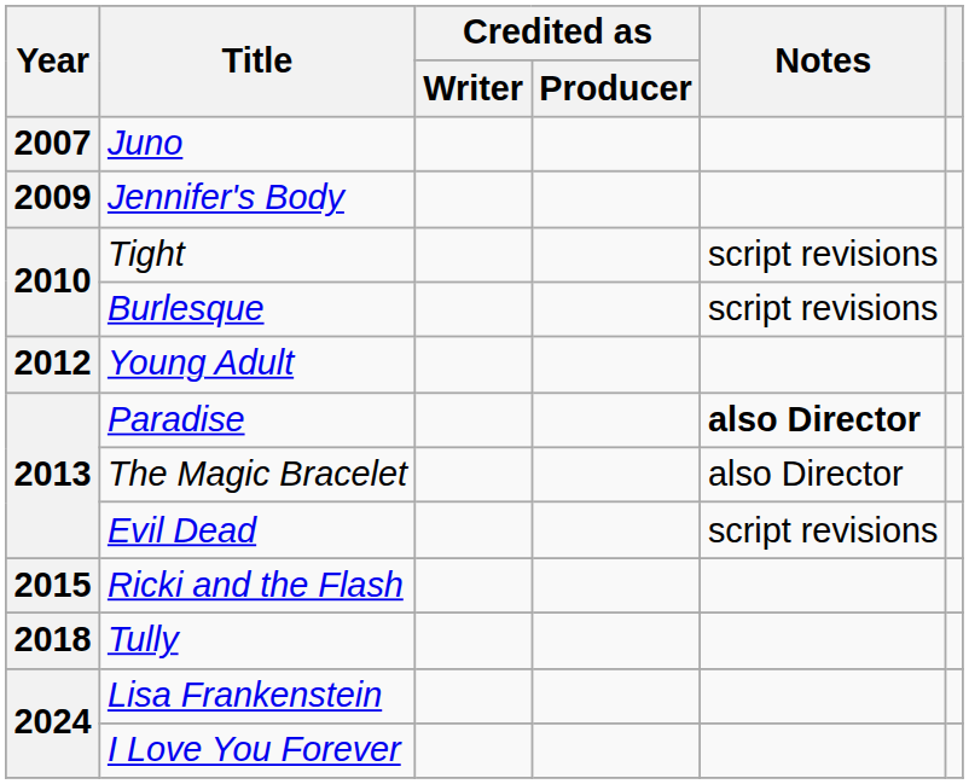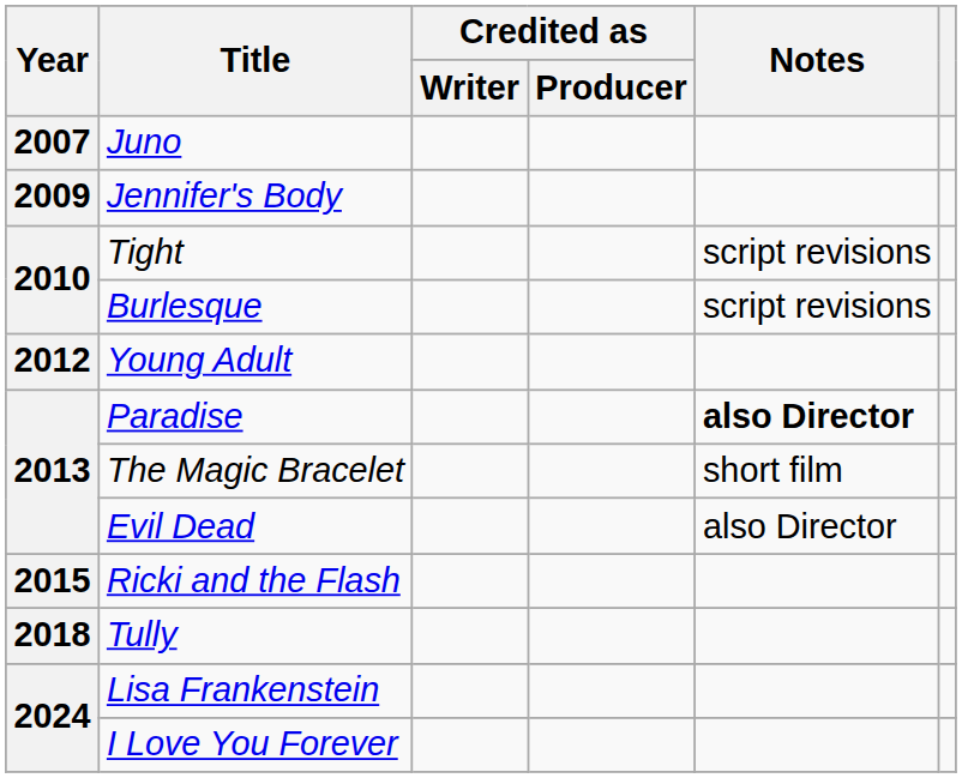 <table class="wikitable sortable plainrowheaders">
 <tr>
 <th scope="col" rowspan="2">Year</th>
 <th rowspan="2" scope="col">Title</th>
 <th colspan="2" scope="col">Credited as</th>
 <th rowspan="2" scope="col" class="unsortable">Notes</th>
 <th rowspan="2" scope="col" class="unsortable"></th>
 </tr>
 <tr>
 <th>Writer</th>
 <th>Producer</th>
 </tr>
 <tr>
 <th scope="row">2007</th>
 <td><em><a href='#'>Juno</a></em></td>
 <td></td>
 <td></td>
 <td></td>
 <td></td>
 </tr>
 <tr>
 <th scope="row">2009</th>
 <td><em><a href='#'>Jennifer's Body</a></em></td>
 <td></td>
 <td></td>
 <td></td>
 <td></td>
 </tr>
 <tr>
 <th scope="row" rowspan="2">2010</th>
 <td><em>Tight</em></td>
 <td></td>
 <td></td>
 <td>script revisions</td>
 <td></td>
 </tr>
 <tr>
 <td><em><a href='#'>Burlesque</a></em></td>
 <td></td>
 <td></td>
 <td>script revisions</td>
 <td></td>
 </tr>
 <tr>
 <th scope="row">2012</th>
 <td><em><a href='#'>Young Adult</a></em></td>
 <td></td>
 <td></td>
 <td></td>
 <td></td>
 </tr>
 <tr>
 <th scope="row" rowspan="3">2013</th>
 <td><em><a href='#'>Paradise</a></em></td>
 <td></td>
 <td></td>
 <td><strong>also Director</strong></td>
 <td></td>
 </tr>
 <tr>
 <td><em>The Magic Bracelet</em></td>
 <td></td>
 <td></td>
-<td>also Director</td>
+<td>short film</td>
 <td></td>
 </tr>
 <tr>
 <td><em><a href='#'>Evil Dead</a></em></td>
 <td></td>
 <td></td>
-<td>script revisions</td>
+<td>also Director</td>
 <td></td>
 </tr>
 <tr>
 <th scope="row">2015</th>
 <td><em><a href='#'>Ricki and the Flash</a></em></td>
 <td></td>
 <td></td>
 <td></td>
 <td></td>
 </tr>
 <tr>
 <th scope="row">2018</th>
 <td><em><a href='#'>Tully</a></em></td>
 <td></td>
 <td></td>
 <td></td>
 <td></td>
 </tr>
 <tr>
 <th scope="row" rowspan="2">2024</th>
 <td><em><a href='#'>Lisa Frankenstein</a></em></td>
 <td></td>
 <td></td>
 <td></td>
 <td></td>
 </tr>
 <tr>
 <td><em><a href='#'>I Love You Forever</a></em></td>
 <td></td>
 <td></td>
 <td></td>
 <td></td>
 </tr>
 </table>
